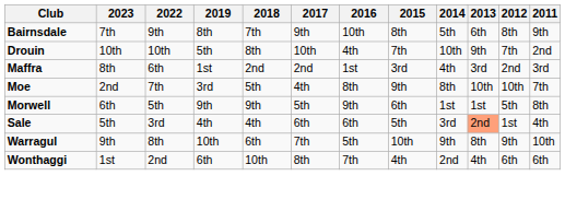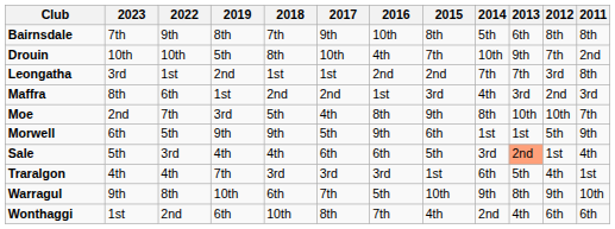 <table class="wikitable">
 <tr>
 <th style="width:120px;">Club</th>
 <th style="width:60px;">2023</th>
 <th style="width:60px;">2022</th>
 <th style="width:60px;">2019</th>
 <th style="width:60px;">2018</th>
 <th style="width:60px;">2017</th>
 <th style="width:60px;">2016</th>
 <th style="width:60px;">2015</th>
 <th style="width:30px;">2014</th>
 <th style="width:30px;">2013</th>
 <th style="width:30px;">2012</th>
 <th style="width:30px;">2011</th>
 </tr>
 <tr>
 <td><strong>Bairnsdale</strong></td>
 <td>7th</td>
 <td>9th</td>
 <td>8th</td>
 <td>7th</td>
 <td>9th</td>
 <td>10th</td>
 <td>8th</td>
 <td>5th</td>
 <td>6th</td>
 <td>8th</td>
-<td>9th</td>
+<td>8th</td>
 </tr>
 <tr>
 <td><strong>Drouin</strong></td>
 <td>10th</td>
 <td>10th</td>
 <td>5th</td>
 <td>8th</td>
 <td>10th</td>
 <td>4th</td>
 <td>7th</td>
 <td>10th</td>
 <td>9th</td>
 <td>7th</td>
 <td>2nd</td>
+</tr>
+<tr>
+<td><strong>Leongatha</strong></td>
+<td>3rd</td>
+<td>1st</td>
+<td>2nd</td>
+<td>1st</td>
+<td>1st</td>
+<td>2nd</td>
+<td>2nd</td>
+<td>7th</td>
+<td>7th</td>
+<td>3rd</td>
+<td>8th</td>
 </tr>
 <tr>
 <td><strong>Maffra</strong></td>
 <td>8th</td>
 <td>6th</td>
 <td>1st</td>
 <td>2nd</td>
 <td>2nd</td>
 <td>1st</td>
 <td>3rd</td>
 <td>4th</td>
 <td>3rd</td>
 <td>2nd</td>
 <td>3rd</td>
 </tr>
 <tr>
 <td><strong>Moe</strong></td>
 <td>2nd</td>
 <td>7th</td>
 <td>3rd</td>
 <td>5th</td>
 <td>4th</td>
 <td>8th</td>
 <td>9th</td>
 <td>8th</td>
 <td>10th</td>
 <td>10th</td>
 <td>7th</td>
 </tr>
 <tr>
 <td><strong>Morwell</strong></td>
 <td>6th</td>
 <td>5th</td>
 <td>9th</td>
 <td>9th</td>
 <td>5th</td>
 <td>9th</td>
 <td>6th</td>
 <td>1st</td>
 <td>1st</td>
 <td>5th</td>
-<td>8th</td>
+<td>9th</td>
 </tr>
 <tr>
 <td><strong>Sale</strong></td>
 <td>5th</td>
 <td>3rd</td>
 <td>4th</td>
 <td>4th</td>
 <td>6th</td>
 <td>6th</td>
 <td>5th</td>
 <td>3rd</td>
 <td style="background: lightsalmon;">2nd</td>
 <td>1st</td>
 <td>4th</td>
+</tr>
+<tr>
+<td><strong>Traralgon</strong></td>
+<td>4th</td>
+<td>4th</td>
+<td>7th</td>
+<td>3rd</td>
+<td>3rd</td>
+<td>3rd</td>
+<td>1st</td>
+<td>6th</td>
+<td>5th</td>
+<td>4th</td>
+<td>1st</td>
 </tr>
 <tr>
 <td><strong>Warragul</strong></td>
 <td>9th</td>
 <td>8th</td>
 <td>10th</td>
 <td>6th</td>
 <td>7th</td>
 <td>5th</td>
 <td>10th</td>
 <td>9th</td>
 <td>8th</td>
 <td>9th</td>
 <td>10th</td>
 </tr>
 <tr>
 <td><strong>Wonthaggi</strong></td>
 <td>1st</td>
 <td>2nd</td>
 <td>6th</td>
 <td>10th</td>
 <td>8th</td>
 <td>7th</td>
 <td>4th</td>
 <td>2nd</td>
 <td>4th</td>
 <td>6th</td>
 <td>6th</td>
 </tr>
 </table>
